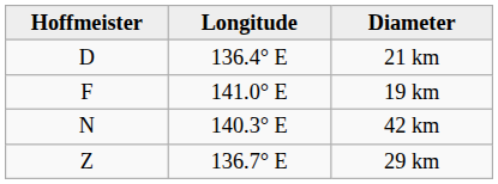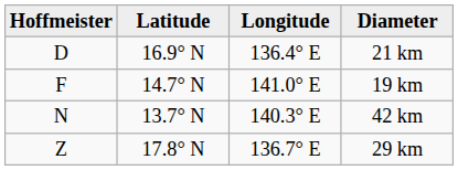 <table class="wikitable">
 <tr>
 <th width="25%" style="background:#eeeeee;">Hoffmeister</th>
+<th width="25%" style="background:#eeeeee;">Latitude</th>
 <th width="25%" style="background:#eeeeee;">Longitude</th>
 <th width="25%" style="background:#eeeeee;">Diameter</th>
 </tr>
 <tr>
 <td align="center">D</td>
+<td align="center">16.9° N</td>
 <td align="center">136.4° E</td>
 <td align="center">21 km</td>
 </tr>
 <tr>
 <td align="center">F</td>
+<td align="center">14.7° N</td>
 <td align="center">141.0° E</td>
 <td align="center">19 km</td>
 </tr>
 <tr>
 <td align="center">N</td>
+<td align="center">13.7° N</td>
 <td align="center">140.3° E</td>
 <td align="center">42 km</td>
 </tr>
 <tr>
 <td align="center">Z</td>
+<td align="center">17.8° N</td>
 <td align="center">136.7° E</td>
 <td align="center">29 km</td>
 </tr>
 </table>
